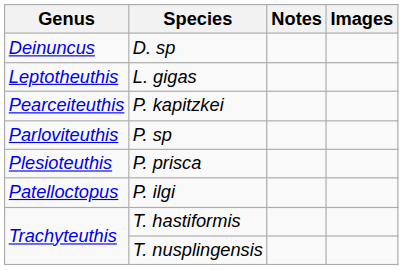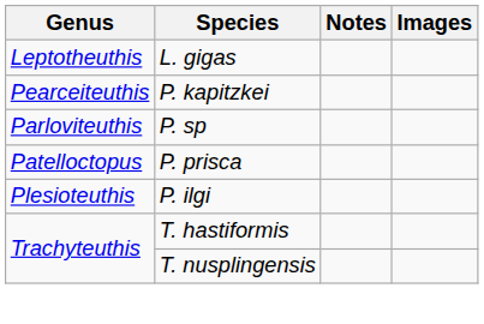 <table class="wikitable">
 <tr>
 <th>Genus</th>
 <th>Species</th>
 <th>Notes</th>
 <th>Images</th>
-</tr>
-<tr>
-<td><em><a href='#'>Deinuncus</a></em></td>
-<td><em>D. sp</em></td>
-<td></td>
-<td></td>
 </tr>
 <tr>
 <td><em><a href='#'>Leptotheuthis</a></em></td>
 <td><em>L. gigas</em></td>
 <td></td>
 <td></td>
 </tr>
 <tr>
 <td><em><a href='#'>Pearceiteuthis</a></em></td>
 <td><em>P. kapitzkei</em></td>
 <td></td>
 <td></td>
 </tr>
 <tr>
 <td><em><a href='#'>Parloviteuthis</a></em></td>
 <td><em>P. sp</em></td>
 <td></td>
 <td></td>
 </tr>
 <tr>
-<td><em><a href='#'>Plesioteuthis</a></em></td>
+<td><em><a href='#'>Patelloctopus</a></em></td>
 <td><em>P. prisca</em></td>
 <td></td>
 <td></td>
 </tr>
 <tr>
-<td><em><a href='#'>Patelloctopus</a></em></td>
+<td><em><a href='#'>Plesioteuthis</a></em></td>
 <td><em>P. ilgi</em></td>
 <td></td>
 <td></td>
 </tr>
 <tr>
 <td rowspan="2"><em><a href='#'>Trachyteuthis</a></em></td>
 <td><em>T. hastiformis</em></td>
 <td></td>
 <td></td>
 </tr>
 <tr>
 <td><em>T. nusplingensis</em></td>
 <td></td>
 <td></td>
 </tr>
 </table>
